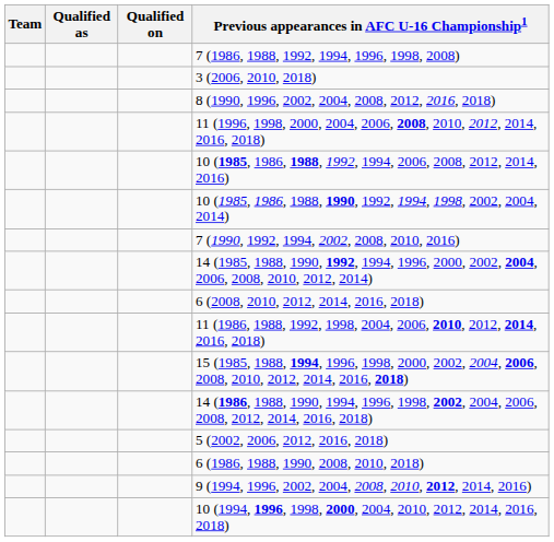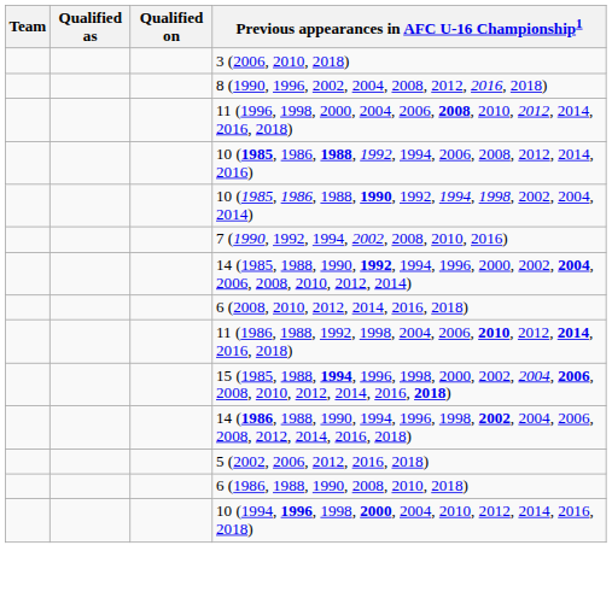 <table class="wikitable sortable">
 <tr>
 <th>Team</th>
 <th>Qualified as</th>
 <th>Qualified on</th>
 <th data-sort-type="number">Previous appearances in <a href='#'>AFC U-16 Championship</a><sup><strong><a href='#'>1</a></strong></sup></th>
-</tr>
-<tr>
-<td></td>
-<td></td>
-<td></td>
-<td>7 (<a href='#'>1986</a>, <a href='#'>1988</a>, <a href='#'>1992</a>, <a href='#'>1994</a>, <a href='#'>1996</a>, <a href='#'>1998</a>, <a href='#'>2008</a>)</td>
 </tr>
 <tr>
 <td></td>
 <td></td>
 <td></td>
 <td>3 (<a href='#'>2006</a>, <a href='#'>2010</a>, <a href='#'>2018</a>)</td>
 </tr>
 <tr>
 <td></td>
 <td></td>
 <td></td>
 <td>8 (<a href='#'>1990</a>, <a href='#'>1996</a>, <a href='#'>2002</a>, <a href='#'>2004</a>, <a href='#'>2008</a>, <a href='#'>2012</a>, <em><a href='#'>2016</a></em>, <a href='#'>2018</a>)</td>
 </tr>
 <tr>
 <td></td>
 <td></td>
 <td></td>
 <td>11 (<a href='#'>1996</a>, <a href='#'>1998</a>, <a href='#'>2000</a>, <a href='#'>2004</a>, <a href='#'>2006</a>, <strong><a href='#'>2008</a></strong>, <a href='#'>2010</a>, <em><a href='#'>2012</a></em>,  <a href='#'>2014</a>, <a href='#'>2016</a>, <a href='#'>2018</a>)</td>
 </tr>
 <tr>
 <td></td>
 <td></td>
 <td></td>
 <td>10 (<strong><a href='#'>1985</a></strong>, <a href='#'>1986</a>, <strong><a href='#'>1988</a></strong>, <em><a href='#'>1992</a></em>, <a href='#'>1994</a>, <a href='#'>2006</a>, <a href='#'>2008</a>, <a href='#'>2012</a>, <a href='#'>2014</a>, <a href='#'>2016</a>)</td>
 </tr>
 <tr>
 <td></td>
 <td></td>
 <td></td>
 <td>10 (<em><a href='#'>1985</a></em>, <em><a href='#'>1986</a></em>, <a href='#'>1988</a>, <strong><a href='#'>1990</a></strong>, <a href='#'>1992</a>, <em><a href='#'>1994</a></em>, <em><a href='#'>1998</a></em>, <a href='#'>2002</a>, <a href='#'>2004</a>, <a href='#'>2014</a>)</td>
 </tr>
 <tr>
 <td></td>
 <td></td>
 <td></td>
 <td>7 (<em><a href='#'>1990</a></em>, <a href='#'>1992</a>, <a href='#'>1994</a>, <em><a href='#'>2002</a></em>, <a href='#'>2008</a>, <a href='#'>2010</a>, <a href='#'>2016</a>)</td>
 </tr>
 <tr>
 <td></td>
 <td></td>
 <td></td>
 <td>14 (<a href='#'>1985</a>, <a href='#'>1988</a>, <a href='#'>1990</a>, <strong><a href='#'>1992</a></strong>, <a href='#'>1994</a>, <a href='#'>1996</a>, <a href='#'>2000</a>, <a href='#'>2002</a>, <strong><a href='#'>2004</a></strong>, <a href='#'>2006</a>, <a href='#'>2008</a>, <a href='#'>2010</a>, <a href='#'>2012</a>, <a href='#'>2014</a>)</td>
 </tr>
 <tr>
 <td></td>
 <td></td>
 <td></td>
 <td>6 (<a href='#'>2008</a>, <a href='#'>2010</a>, <a href='#'>2012</a>, <a href='#'>2014</a>, <a href='#'>2016</a>, <a href='#'>2018</a>)</td>
 </tr>
 <tr>
 <td></td>
 <td></td>
 <td></td>
 <td>11 (<a href='#'>1986</a>, <a href='#'>1988</a>, <a href='#'>1992</a>, <a href='#'>1998</a>, <a href='#'>2004</a>, <a href='#'>2006</a>, <strong><a href='#'>2010</a></strong>, <a href='#'>2012</a>, <strong><a href='#'>2014</a></strong>, <a href='#'>2016</a>, <a href='#'>2018</a>)</td>
 </tr>
 <tr>
 <td></td>
 <td></td>
 <td></td>
 <td>15 (<a href='#'>1985</a>, <a href='#'>1988</a>, <strong><a href='#'>1994</a></strong>, <a href='#'>1996</a>, <a href='#'>1998</a>, <a href='#'>2000</a>, <a href='#'>2002</a>, <em><a href='#'>2004</a></em>,  <strong><a href='#'>2006</a></strong>, <a href='#'>2008</a>, <a href='#'>2010</a>, <a href='#'>2012</a>, <a href='#'>2014</a>, <a href='#'>2016</a>, <strong><a href='#'>2018</a></strong>)</td>
 </tr>
 <tr>
 <td></td>
 <td></td>
 <td></td>
 <td>14 (<strong><a href='#'>1986</a></strong>, <a href='#'>1988</a>, <a href='#'>1990</a>, <a href='#'>1994</a>, <a href='#'>1996</a>, <a href='#'>1998</a>, <strong><a href='#'>2002</a></strong>, <a href='#'>2004</a>, <a href='#'>2006</a>, <a href='#'>2008</a>, <a href='#'>2012</a>, <a href='#'>2014</a>, <a href='#'>2016</a>, <a href='#'>2018</a>)</td>
 </tr>
 <tr>
 <td></td>
 <td></td>
 <td></td>
 <td>5 (<a href='#'>2002</a>, <a href='#'>2006</a>, <a href='#'>2012</a>, <a href='#'>2016</a>, <a href='#'>2018</a>)</td>
 </tr>
 <tr>
 <td></td>
 <td></td>
 <td></td>
 <td>6 (<a href='#'>1986</a>, <a href='#'>1988</a>, <a href='#'>1990</a>, <a href='#'>2008</a>, <a href='#'>2010</a>, <a href='#'>2018</a>)</td>
 </tr>
 <tr>
 <td></td>
 <td></td>
 <td></td>
-<td>9 (<a href='#'>1994</a>, <a href='#'>1996</a>, <a href='#'>2002</a>, <a href='#'>2004</a>, <em><a href='#'>2008</a></em>, <em><a href='#'>2010</a></em>, <strong><a href='#'>2012</a></strong>, <a href='#'>2014</a>, <a href='#'>2016</a>)</td>
-</tr>
-<tr>
-<td></td>
-<td></td>
-<td></td>
 <td>10 (<a href='#'>1994</a>, <strong><a href='#'>1996</a></strong>, <a href='#'>1998</a>, <strong><a href='#'>2000</a></strong>, <a href='#'>2004</a>, <a href='#'>2010</a>, <a href='#'>2012</a>, <a href='#'>2014</a>, <a href='#'>2016</a>, <a href='#'>2018</a>)</td>
 </tr>
 </table>
